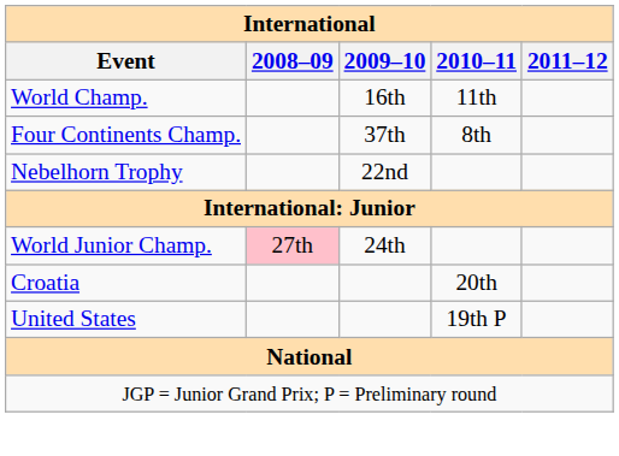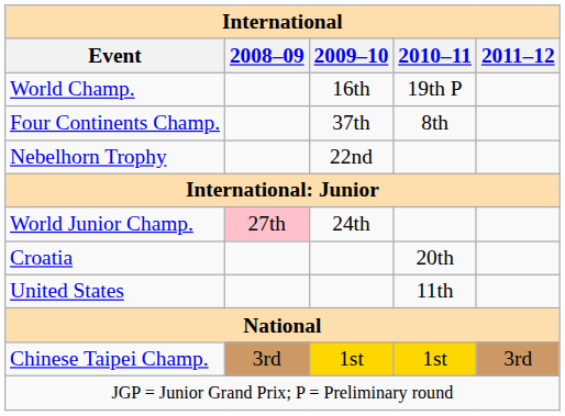 <table class="wikitable" style="text-align:center">
 <tr>
 <th style="background-color: #ffdead; " colspan=5 align=center>International</th>
 </tr>
 <tr>
 <th>Event</th>
 <th><a href='#'>2008–09</a></th>
 <th><a href='#'>2009–10</a></th>
 <th><a href='#'>2010–11</a></th>
 <th><a href='#'>2011–12</a></th>
 </tr>
 <tr>
 <td align=left><a href='#'>World Champ.</a></td>
 <td></td>
 <td>16th</td>
-<td>11th</td>
+<td>19th P</td>
 <td></td>
 </tr>
 <tr>
 <td align=left><a href='#'>Four Continents Champ.</a></td>
 <td></td>
 <td>37th</td>
 <td>8th</td>
 <td></td>
 </tr>
 <tr>
 <td align=left><a href='#'>Nebelhorn Trophy</a></td>
 <td></td>
 <td>22nd</td>
 <td></td>
 <td></td>
 </tr>
 <tr>
 <th style="background-color: #ffdead; " colspan=5 align=center>International: Junior</th>
 </tr>
 <tr>
 <td align=left><a href='#'>World Junior Champ.</a></td>
 <td style="background: pink;">27th</td>
 <td>24th</td>
 <td></td>
 <td></td>
 </tr>
 <tr>
 <td align=left> <a href='#'>Croatia</a></td>
 <td></td>
 <td></td>
 <td>20th</td>
 <td></td>
 </tr>
 <tr>
 <td align=left> <a href='#'>United States</a></td>
 <td></td>
 <td></td>
-<td>19th P</td>
+<td>11th</td>
 <td></td>
 </tr>
 <tr>
 <th style="background-color: #ffdead; " colspan=5 align=center>National</th>
 </tr>
 <tr>
+<td align=left><a href='#'>Chinese Taipei Champ.</a></td>
+<td bgcolor=cc9966>3rd</td>
+<td bgcolor=gold>1st</td>
+<td bgcolor=gold>1st</td>
+<td bgcolor=cc9966>3rd</td>
+</tr>
+<tr>
 <td colspan=5 align=center><small> JGP = Junior Grand Prix; P = Preliminary round </small></td>
 </tr>
 </table>
